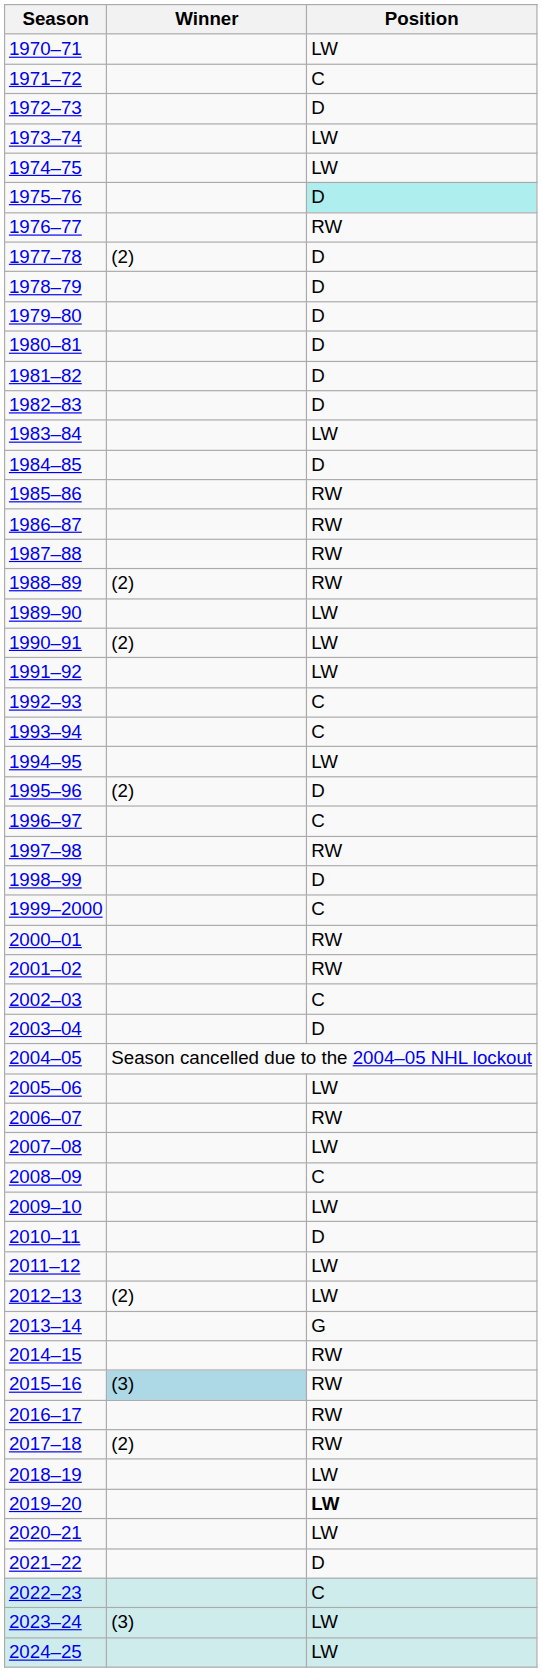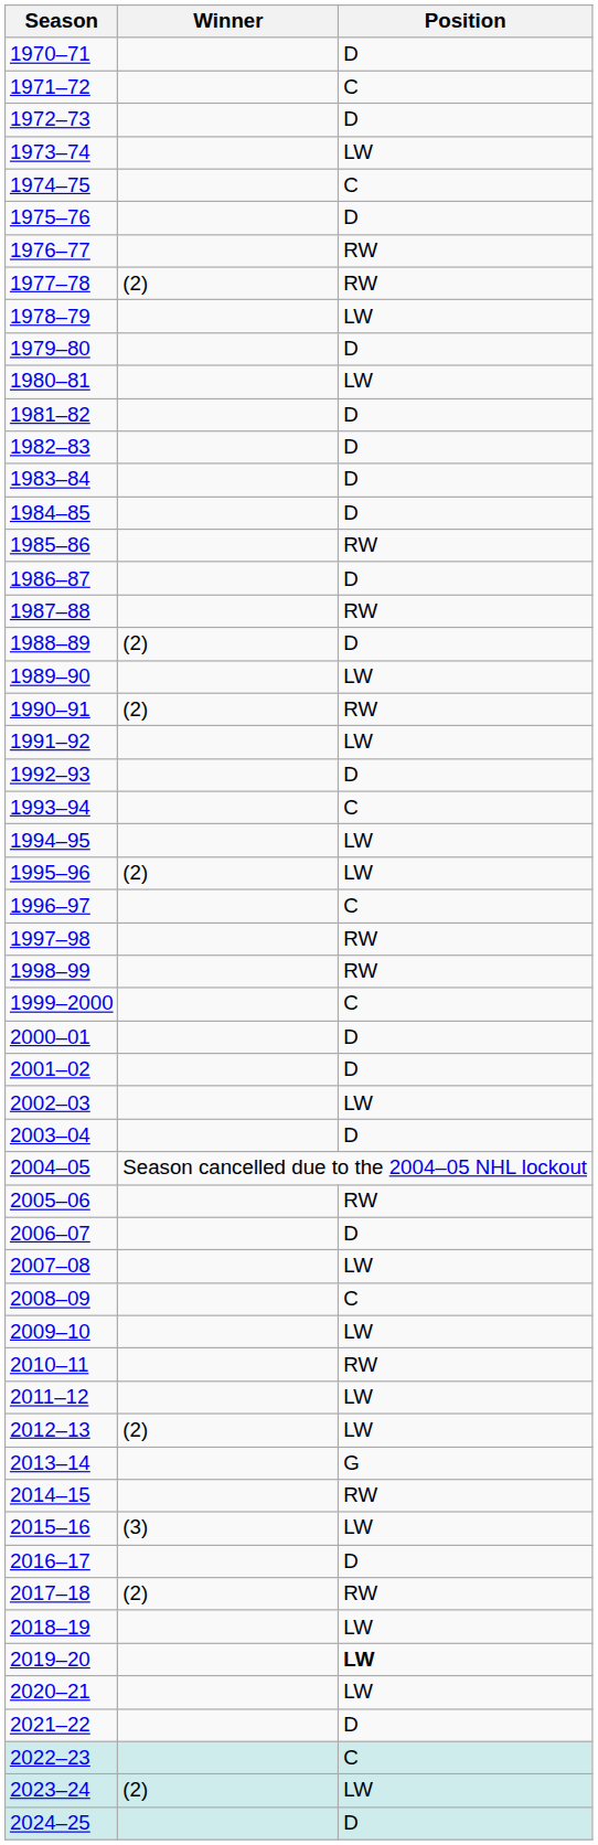 <table class="wikitable sortable">
 <tr>
 <th>Season</th>
 <th>Winner</th>
 <th>Position</th>
 </tr>
 <tr>
 <td><a href='#'>1970–71</a></td>
 <td></td>
-<td>LW</td>
+<td>D</td>
 </tr>
 <tr>
 <td><a href='#'>1971–72</a></td>
 <td></td>
 <td>C</td>
 </tr>
 <tr>
 <td><a href='#'>1972–73</a></td>
 <td></td>
 <td>D</td>
 </tr>
 <tr>
 <td><a href='#'>1973–74</a></td>
 <td></td>
 <td>LW</td>
 </tr>
 <tr>
 <td><a href='#'>1974–75</a></td>
 <td></td>
-<td>LW</td>
+<td>C</td>
 </tr>
 <tr>
 <td><a href='#'>1975–76</a></td>
 <td></td>
-<td style="background: paleturquoise;">D</td>
+<td>D</td>
 </tr>
 <tr>
 <td><a href='#'>1976–77</a></td>
 <td></td>
 <td>RW</td>
 </tr>
 <tr>
 <td><a href='#'>1977–78</a></td>
 <td> (2)</td>
-<td>D</td>
+<td>RW</td>
 </tr>
 <tr>
 <td><a href='#'>1978–79</a></td>
 <td></td>
-<td>D</td>
+<td>LW</td>
 </tr>
 <tr>
 <td><a href='#'>1979–80</a></td>
 <td></td>
 <td>D</td>
 </tr>
 <tr>
 <td><a href='#'>1980–81</a></td>
 <td></td>
-<td>D</td>
+<td>LW</td>
 </tr>
 <tr>
 <td><a href='#'>1981–82</a></td>
 <td></td>
 <td>D</td>
 </tr>
 <tr>
 <td><a href='#'>1982–83</a></td>
 <td></td>
 <td>D</td>
 </tr>
 <tr>
 <td><a href='#'>1983–84</a></td>
 <td></td>
-<td>LW</td>
+<td>D</td>
 </tr>
 <tr>
 <td><a href='#'>1984–85</a></td>
 <td></td>
 <td>D</td>
 </tr>
 <tr>
 <td><a href='#'>1985–86</a></td>
 <td></td>
 <td>RW</td>
 </tr>
 <tr>
 <td><a href='#'>1986–87</a></td>
 <td></td>
-<td>RW</td>
+<td>D</td>
 </tr>
 <tr>
 <td><a href='#'>1987–88</a></td>
 <td></td>
 <td>RW</td>
 </tr>
 <tr>
 <td><a href='#'>1988–89</a></td>
 <td> (2)</td>
-<td>RW</td>
+<td>D</td>
 </tr>
 <tr>
 <td><a href='#'>1989–90</a></td>
 <td></td>
 <td>LW</td>
 </tr>
 <tr>
 <td><a href='#'>1990–91</a></td>
 <td> (2)</td>
-<td>LW</td>
+<td>RW</td>
 </tr>
 <tr>
 <td><a href='#'>1991–92</a></td>
 <td></td>
 <td>LW</td>
 </tr>
 <tr>
 <td><a href='#'>1992–93</a></td>
 <td></td>
-<td>C</td>
+<td>D</td>
 </tr>
 <tr>
 <td><a href='#'>1993–94</a></td>
 <td></td>
 <td>C</td>
 </tr>
 <tr>
 <td><a href='#'>1994–95</a></td>
 <td></td>
 <td>LW</td>
 </tr>
 <tr>
 <td><a href='#'>1995–96</a></td>
 <td> (2)</td>
-<td>D</td>
+<td>LW</td>
 </tr>
 <tr>
 <td><a href='#'>1996–97</a></td>
 <td></td>
 <td>C</td>
 </tr>
 <tr>
 <td><a href='#'>1997–98</a></td>
 <td></td>
 <td>RW</td>
 </tr>
 <tr>
 <td><a href='#'>1998–99</a></td>
 <td></td>
-<td>D</td>
+<td>RW</td>
 </tr>
 <tr>
 <td><a href='#'>1999–2000</a></td>
 <td></td>
 <td>C</td>
 </tr>
 <tr>
 <td><a href='#'>2000–01</a></td>
 <td></td>
-<td>RW</td>
+<td>D</td>
 </tr>
 <tr>
 <td><a href='#'>2001–02</a></td>
 <td></td>
-<td>RW</td>
+<td>D</td>
 </tr>
 <tr>
 <td><a href='#'>2002–03</a></td>
 <td></td>
-<td>C</td>
+<td>LW</td>
 </tr>
 <tr>
 <td><a href='#'>2003–04</a></td>
 <td></td>
 <td>D</td>
 </tr>
 <tr>
 <td><a href='#'>2004–05</a></td>
 <td colspan="2">Season cancelled due to the <a href='#'>2004–05 NHL lockout</a></td>
 </tr>
 <tr>
 <td><a href='#'>2005–06</a></td>
 <td></td>
-<td>LW</td>
+<td>RW</td>
 </tr>
 <tr>
 <td><a href='#'>2006–07</a></td>
 <td></td>
-<td>RW</td>
+<td>D</td>
 </tr>
 <tr>
 <td><a href='#'>2007–08</a></td>
 <td></td>
 <td>LW</td>
 </tr>
 <tr>
 <td><a href='#'>2008–09</a></td>
 <td></td>
 <td>C</td>
 </tr>
 <tr>
 <td><a href='#'>2009–10</a></td>
 <td></td>
 <td>LW</td>
 </tr>
 <tr>
 <td><a href='#'>2010–11</a></td>
 <td></td>
-<td>D</td>
+<td>RW</td>
 </tr>
 <tr>
 <td><a href='#'>2011–12</a></td>
 <td></td>
 <td>LW</td>
 </tr>
 <tr>
 <td><a href='#'>2012–13</a></td>
 <td> (2) </td>
 <td>LW</td>
 </tr>
 <tr>
 <td><a href='#'>2013–14</a></td>
 <td> </td>
 <td>G</td>
 </tr>
 <tr>
 <td><a href='#'>2014–15</a></td>
 <td> </td>
 <td>RW</td>
 </tr>
 <tr>
 <td><a href='#'>2015–16</a></td>
-<td style="background: lightblue;"> (3)</td>
-<td>RW</td>
+<td> (3)</td>
+<td>LW</td>
 </tr>
 <tr>
 <td><a href='#'>2016–17</a></td>
 <td></td>
-<td>RW</td>
+<td>D</td>
 </tr>
 <tr>
 <td><a href='#'>2017–18</a></td>
 <td> (2)</td>
 <td>RW</td>
 </tr>
 <tr>
 <td><a href='#'>2018–19</a></td>
 <td></td>
 <td>LW</td>
 </tr>
 <tr>
 <td><a href='#'>2019–20</a></td>
 <td></td>
 <td><strong>LW</strong></td>
 </tr>
 <tr>
 <td><a href='#'>2020–21</a></td>
 <td></td>
 <td>LW</td>
 </tr>
 <tr>
 <td><a href='#'>2021–22</a></td>
 <td></td>
 <td>D</td>
 </tr>
 <tr bgcolor="#CFECEC">
 <td><a href='#'>2022–23</a></td>
 <td></td>
 <td>C</td>
 </tr>
 <tr bgcolor="#CFECEC">
 <td><a href='#'>2023–24</a></td>
-<td> (3)</td>
+<td> (2)</td>
 <td>LW</td>
 </tr>
 <tr bgcolor="#CFECEC">
 <td><a href='#'>2024–25</a></td>
 <td></td>
-<td>LW</td>
+<td>D</td>
 </tr>
 </table>
